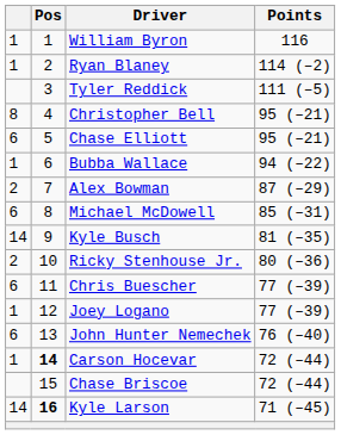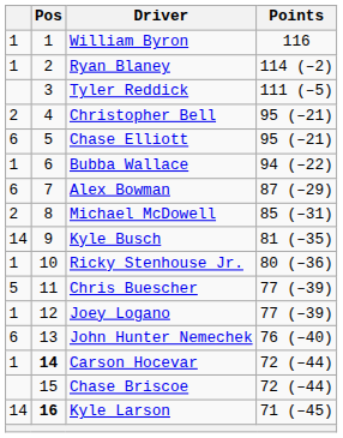 <table class="wikitable" style="font-size: 95%;">
 <tr>
 <th></th>
 <th>Pos</th>
 <th>Driver</th>
 <th>Points</th>
 </tr>
 <tr>
 <td align="left"> 1</td>
 <td style="text-align:center;">1</td>
 <td><a href='#'>William Byron</a></td>
 <td style="text-align:center;">116</td>
 </tr>
 <tr>
 <td align="left"> 1</td>
 <td style="text-align:center;">2</td>
 <td><a href='#'>Ryan Blaney</a></td>
 <td style="text-align:center;">114 (–2)</td>
 </tr>
 <tr>
 <td align="left"></td>
 <td style="text-align:center;">3</td>
 <td><a href='#'>Tyler Reddick</a></td>
 <td style="text-align:center;">111 (–5)</td>
 </tr>
 <tr>
-<td align="left"> 8</td>
+<td align="left"> 2</td>
 <td style="text-align:center;">4</td>
 <td><a href='#'>Christopher Bell</a></td>
 <td style="text-align:center;">95 (–21)</td>
 </tr>
 <tr>
 <td align="left"> 6</td>
 <td style="text-align:center;">5</td>
 <td><a href='#'>Chase Elliott</a></td>
 <td style="text-align:center;">95 (–21)</td>
 </tr>
 <tr>
 <td align="left"> 1</td>
 <td style="text-align:center;">6</td>
 <td><a href='#'>Bubba Wallace</a></td>
 <td style="text-align:center;">94 (–22)</td>
 </tr>
 <tr>
-<td align="left"> 2</td>
+<td align="left"> 6</td>
 <td style="text-align:center;">7</td>
 <td><a href='#'>Alex Bowman</a></td>
 <td style="text-align:center;">87 (–29)</td>
 </tr>
 <tr>
-<td align="left"> 6</td>
+<td align="left"> 2</td>
 <td style="text-align:center;">8</td>
 <td><a href='#'>Michael McDowell</a></td>
 <td style="text-align:center;">85 (–31)</td>
 </tr>
 <tr>
 <td align="left"> 14</td>
 <td style="text-align:center;">9</td>
 <td><a href='#'>Kyle Busch</a></td>
 <td style="text-align:center;">81 (–35)</td>
 </tr>
 <tr>
-<td align="left"> 2</td>
+<td align="left"> 1</td>
 <td style="text-align:center;">10</td>
 <td><a href='#'>Ricky Stenhouse Jr.</a></td>
 <td style="text-align:center;">80 (–36)</td>
 </tr>
 <tr>
-<td align="left"> 6</td>
+<td align="left"> 5</td>
 <td style="text-align:center;">11</td>
 <td><a href='#'>Chris Buescher</a></td>
 <td style="text-align:center;">77 (–39)</td>
 </tr>
 <tr>
 <td align="left"> 1</td>
 <td style="text-align:center;">12</td>
 <td><a href='#'>Joey Logano</a></td>
 <td style="text-align:center;">77 (–39)</td>
 </tr>
 <tr>
 <td align="left"> 6</td>
 <td style="text-align:center;">13</td>
 <td><a href='#'>John Hunter Nemechek</a></td>
 <td style="text-align:center;">76 (–40)</td>
 </tr>
 <tr>
 <td align="left"> 1</td>
 <td style="text-align:center;"><strong>14</strong></td>
 <td><a href='#'>Carson Hocevar</a></td>
 <td style="text-align:center;">72 (–44)</td>
 </tr>
 <tr>
 <td align="left"></td>
 <td style="text-align:center;">15</td>
 <td><a href='#'>Chase Briscoe</a></td>
 <td style="text-align:center;">72 (–44)</td>
 </tr>
 <tr>
 <td align="left"> 14</td>
 <td style="text-align:center;"><strong>16</strong></td>
 <td><a href='#'>Kyle Larson</a></td>
 <td style="text-align:center;">71 (–45)</td>
 </tr>
 <tr class="sortbottom">
 <th colspan="9"></th>
 </tr>
 </table>
